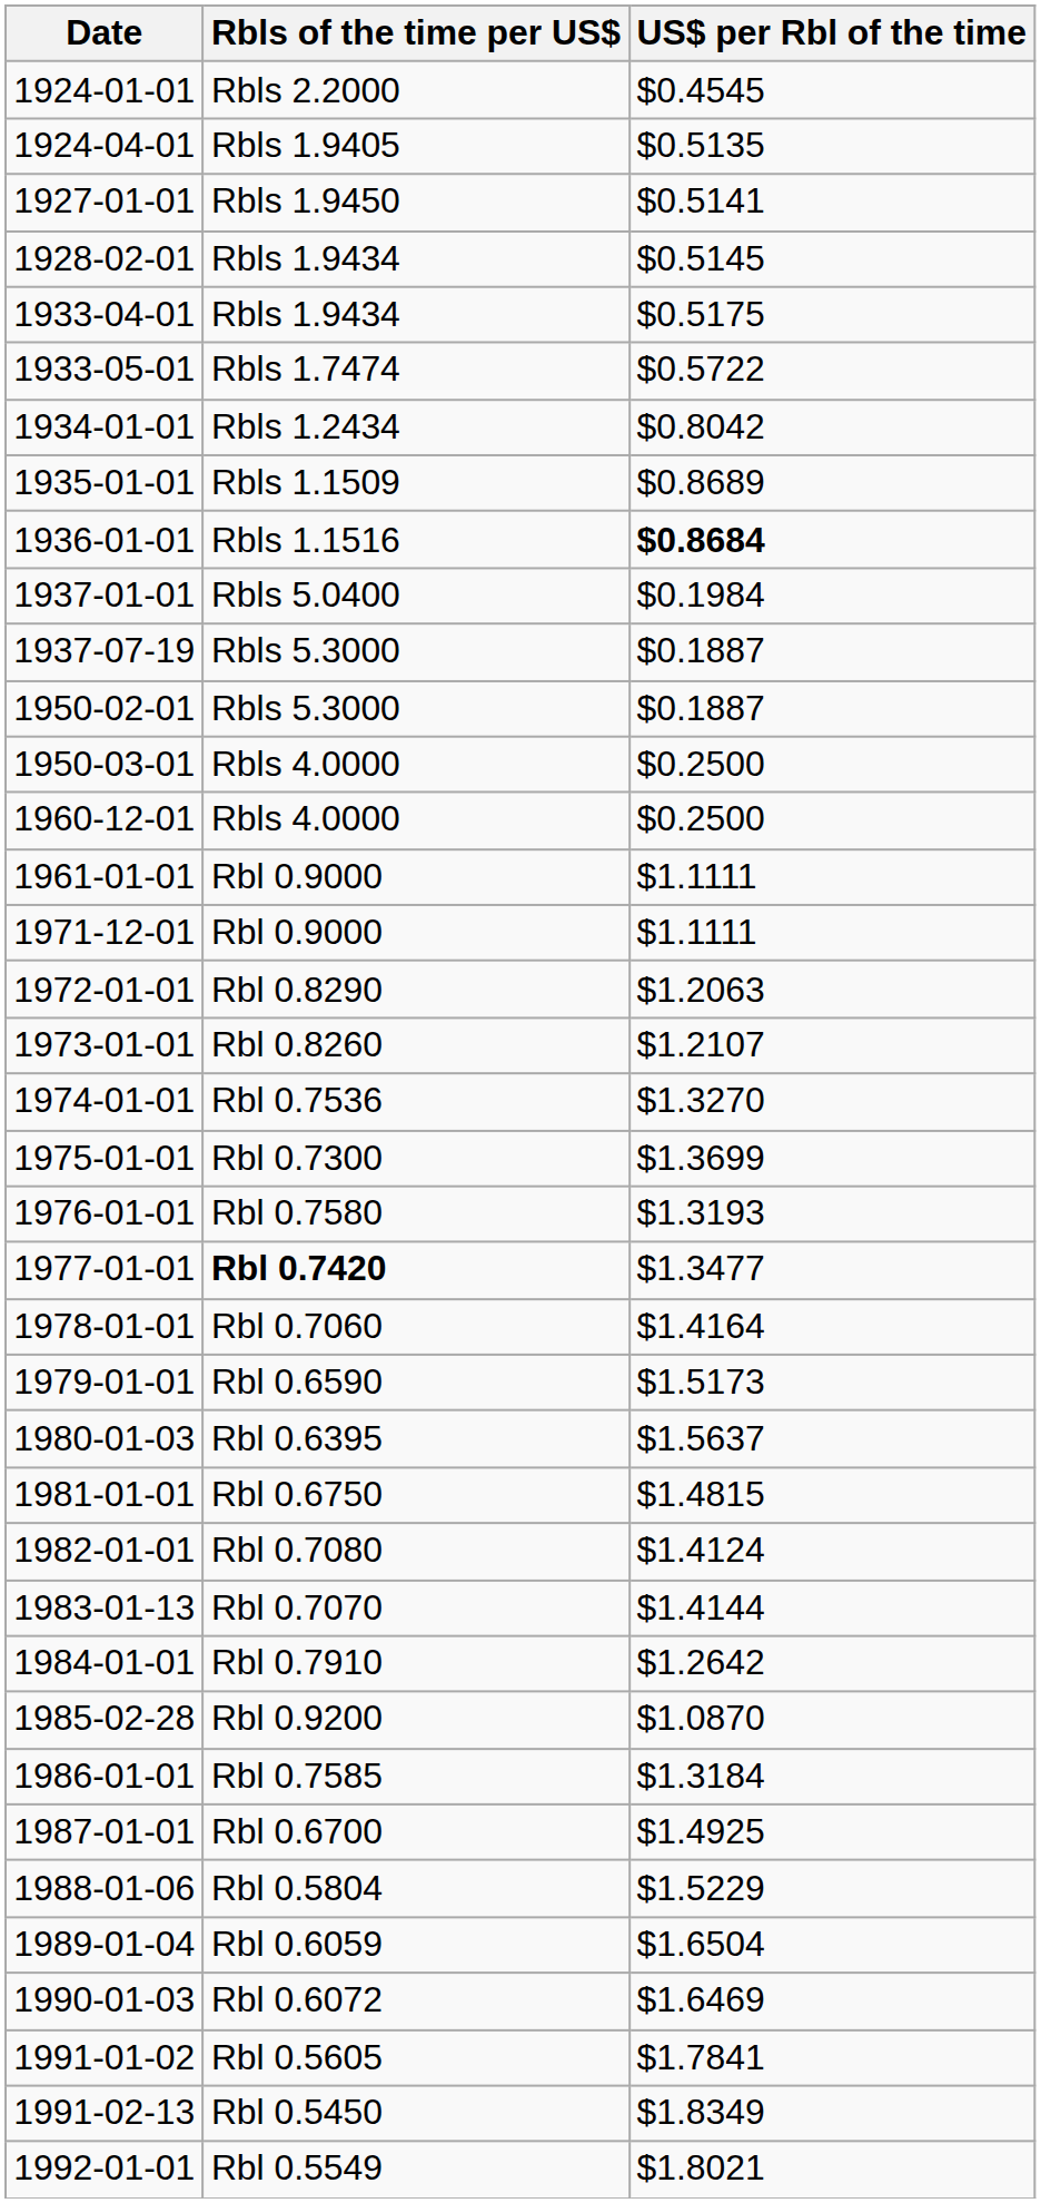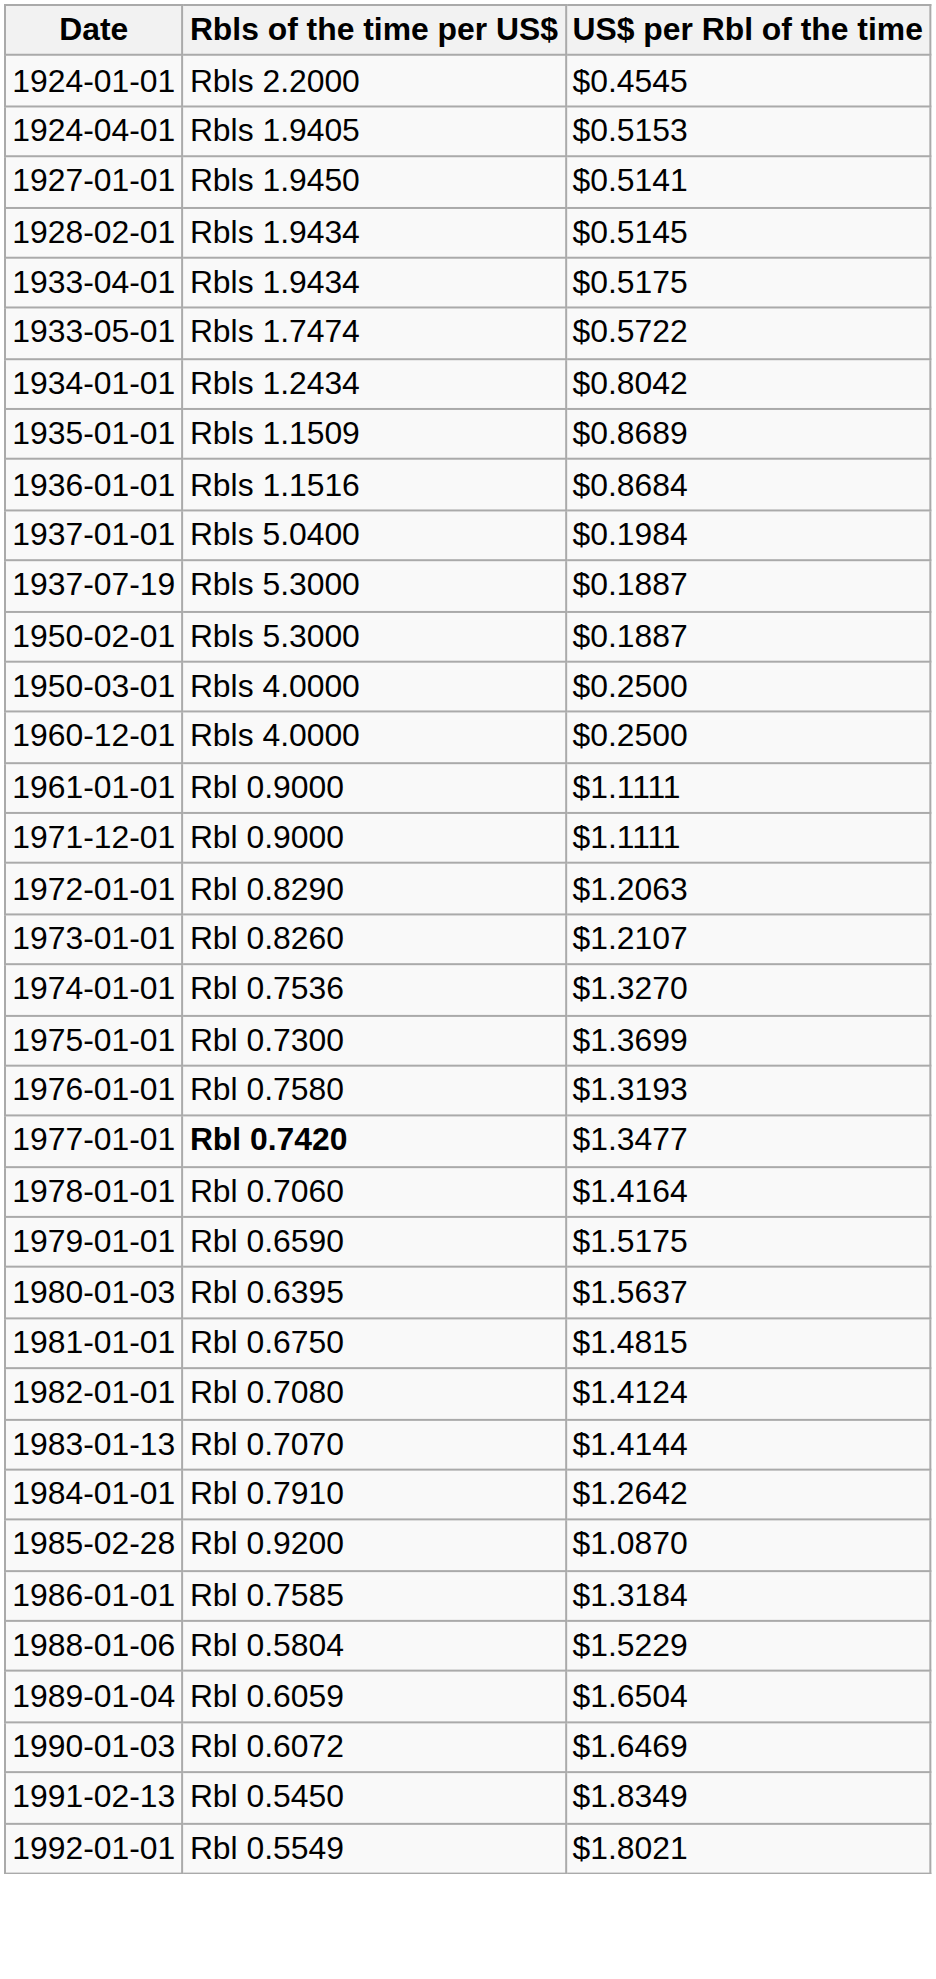 <table class="wikitable sortable">
 <tr>
 <th>Date</th>
 <th>Rbls of the time per US$</th>
 <th>US$ per Rbl of the time</th>
 </tr>
 <tr>
 <td>1924-01-01</td>
 <td>Rbls 2.2000</td>
 <td>$0.4545</td>
 </tr>
 <tr>
 <td>1924-04-01</td>
 <td>Rbls 1.9405</td>
-<td>$0.5135</td>
+<td>$0.5153</td>
 </tr>
 <tr>
 <td>1927-01-01</td>
 <td>Rbls 1.9450</td>
 <td>$0.5141</td>
 </tr>
 <tr>
 <td>1928-02-01</td>
 <td>Rbls 1.9434</td>
 <td>$0.5145</td>
 </tr>
 <tr>
 <td>1933-04-01</td>
 <td>Rbls 1.9434</td>
 <td>$0.5175</td>
 </tr>
 <tr>
 <td>1933-05-01</td>
 <td>Rbls 1.7474</td>
 <td>$0.5722</td>
 </tr>
 <tr>
 <td>1934-01-01</td>
 <td>Rbls 1.2434</td>
 <td>$0.8042</td>
 </tr>
 <tr>
 <td>1935-01-01</td>
 <td>Rbls 1.1509</td>
 <td>$0.8689</td>
 </tr>
 <tr>
 <td>1936-01-01</td>
 <td>Rbls 1.1516</td>
-<td><strong>$0.8684</strong></td>
+<td>$0.8684</td>
 </tr>
 <tr>
 <td>1937-01-01</td>
 <td>Rbls 5.0400</td>
 <td>$0.1984</td>
 </tr>
 <tr>
 <td>1937-07-19</td>
 <td>Rbls 5.3000</td>
 <td>$0.1887</td>
 </tr>
 <tr>
 <td>1950-02-01</td>
 <td>Rbls 5.3000</td>
 <td>$0.1887</td>
 </tr>
 <tr>
 <td>1950-03-01</td>
 <td>Rbls 4.0000</td>
 <td>$0.2500</td>
 </tr>
 <tr>
 <td>1960-12-01</td>
 <td>Rbls 4.0000</td>
 <td>$0.2500</td>
 </tr>
 <tr>
 <td>1961-01-01</td>
 <td>Rbl 0.9000</td>
 <td>$1.1111</td>
 </tr>
 <tr>
 <td>1971-12-01</td>
 <td>Rbl 0.9000</td>
 <td>$1.1111</td>
 </tr>
 <tr>
 <td>1972-01-01</td>
 <td>Rbl 0.8290</td>
 <td>$1.2063</td>
 </tr>
 <tr>
 <td>1973-01-01</td>
 <td>Rbl 0.8260</td>
 <td>$1.2107</td>
 </tr>
 <tr>
 <td>1974-01-01</td>
 <td>Rbl 0.7536</td>
 <td>$1.3270</td>
 </tr>
 <tr>
 <td>1975-01-01</td>
 <td>Rbl 0.7300</td>
 <td>$1.3699</td>
 </tr>
 <tr>
 <td>1976-01-01</td>
 <td>Rbl 0.7580</td>
 <td>$1.3193</td>
 </tr>
 <tr>
 <td>1977-01-01</td>
 <td><strong>Rbl 0.7420</strong></td>
 <td>$1.3477</td>
 </tr>
 <tr>
 <td>1978-01-01</td>
 <td>Rbl 0.7060</td>
 <td>$1.4164</td>
 </tr>
 <tr>
 <td>1979-01-01</td>
 <td>Rbl 0.6590</td>
-<td>$1.5173</td>
+<td>$1.5175</td>
 </tr>
 <tr>
 <td>1980-01-03</td>
 <td>Rbl 0.6395</td>
 <td>$1.5637</td>
 </tr>
 <tr>
 <td>1981-01-01</td>
 <td>Rbl 0.6750</td>
 <td>$1.4815</td>
 </tr>
 <tr>
 <td>1982-01-01</td>
 <td>Rbl 0.7080</td>
 <td>$1.4124</td>
 </tr>
 <tr>
 <td>1983-01-13</td>
 <td>Rbl 0.7070</td>
 <td>$1.4144</td>
 </tr>
 <tr>
 <td>1984-01-01</td>
 <td>Rbl 0.7910</td>
 <td>$1.2642</td>
 </tr>
 <tr>
 <td>1985-02-28</td>
 <td>Rbl 0.9200</td>
 <td>$1.0870</td>
 </tr>
 <tr>
 <td>1986-01-01</td>
 <td>Rbl 0.7585</td>
 <td>$1.3184</td>
 </tr>
 <tr>
-<td>1987-01-01</td>
-<td>Rbl 0.6700</td>
-<td>$1.4925</td>
-</tr>
-<tr>
 <td>1988-01-06</td>
 <td>Rbl 0.5804</td>
 <td>$1.5229</td>
 </tr>
 <tr>
 <td>1989-01-04</td>
 <td>Rbl 0.6059</td>
 <td>$1.6504</td>
 </tr>
 <tr>
 <td>1990-01-03</td>
 <td>Rbl 0.6072</td>
 <td>$1.6469</td>
 </tr>
 <tr>
-<td>1991-01-02</td>
-<td>Rbl 0.5605</td>
-<td>$1.7841</td>
-</tr>
-<tr>
 <td>1991-02-13</td>
 <td>Rbl 0.5450</td>
 <td>$1.8349</td>
 </tr>
 <tr>
 <td>1992-01-01</td>
 <td>Rbl 0.5549</td>
 <td>$1.8021</td>
 </tr>
 </table>
